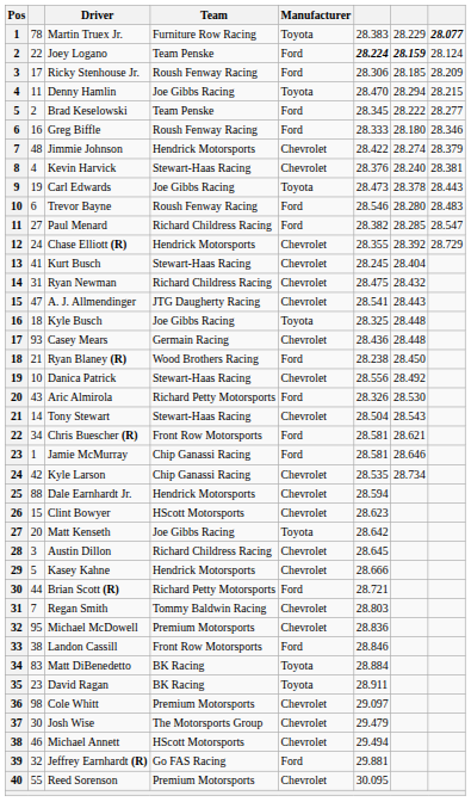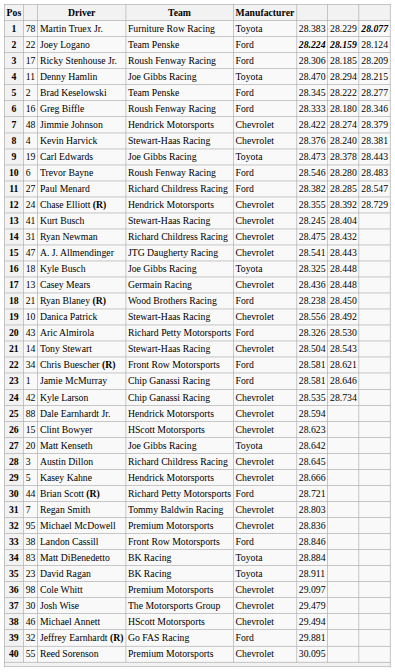 <table class="wikitable" style="font-size:95%">
 <tr>
 <th>Pos</th>
 <th></th>
 <th>Driver</th>
 <th>Team</th>
 <th>Manufacturer</th>
 <th></th>
 <th></th>
 <th></th>
 </tr>
 <tr>
 <th>1</th>
 <td>78</td>
 <td>Martin Truex Jr.</td>
 <td>Furniture Row Racing</td>
 <td>Toyota</td>
 <td>28.383</td>
 <td>28.229</td>
 <td><strong><em>28.077</em></strong></td>
 </tr>
 <tr>
 <th>2</th>
 <td>22</td>
 <td>Joey Logano</td>
 <td>Team Penske</td>
 <td>Ford</td>
 <td><strong><em>28.224</em></strong></td>
 <td><strong><em>28.159</em></strong></td>
 <td>28.124</td>
 </tr>
 <tr>
 <th>3</th>
 <td>17</td>
 <td>Ricky Stenhouse Jr.</td>
 <td>Roush Fenway Racing</td>
 <td>Ford</td>
 <td>28.306</td>
 <td>28.185</td>
 <td>28.209</td>
 </tr>
 <tr>
 <th>4</th>
 <td>11</td>
 <td>Denny Hamlin</td>
 <td>Joe Gibbs Racing</td>
 <td>Toyota</td>
 <td>28.470</td>
 <td>28.294</td>
 <td>28.215</td>
 </tr>
 <tr>
 <th>5</th>
 <td>2</td>
 <td>Brad Keselowski</td>
 <td>Team Penske</td>
 <td>Ford</td>
 <td>28.345</td>
 <td>28.222</td>
 <td>28.277</td>
 </tr>
 <tr>
 <th>6</th>
 <td>16</td>
 <td>Greg Biffle</td>
 <td>Roush Fenway Racing</td>
 <td>Ford</td>
 <td>28.333</td>
 <td>28.180</td>
 <td>28.346</td>
 </tr>
 <tr>
 <th>7</th>
 <td>48</td>
 <td>Jimmie Johnson</td>
 <td>Hendrick Motorsports</td>
 <td>Chevrolet</td>
 <td>28.422</td>
 <td>28.274</td>
 <td>28.379</td>
 </tr>
 <tr>
 <th>8</th>
 <td>4</td>
 <td>Kevin Harvick</td>
 <td>Stewart-Haas Racing</td>
 <td>Chevrolet</td>
 <td>28.376</td>
 <td>28.240</td>
 <td>28.381</td>
 </tr>
 <tr>
 <th>9</th>
 <td>19</td>
 <td>Carl Edwards</td>
 <td>Joe Gibbs Racing</td>
 <td>Toyota</td>
 <td>28.473</td>
 <td>28.378</td>
 <td>28.443</td>
 </tr>
 <tr>
 <th>10</th>
 <td>6</td>
 <td>Trevor Bayne</td>
 <td>Roush Fenway Racing</td>
 <td>Ford</td>
 <td>28.546</td>
 <td>28.280</td>
 <td>28.483</td>
 </tr>
 <tr>
 <th>11</th>
 <td>27</td>
 <td>Paul Menard</td>
 <td>Richard Childress Racing</td>
 <td>Ford</td>
 <td>28.382</td>
 <td>28.285</td>
 <td>28.547</td>
 </tr>
 <tr>
 <th>12</th>
 <td>24</td>
 <td>Chase Elliott <strong>(R)</strong></td>
 <td>Hendrick Motorsports</td>
 <td>Chevrolet</td>
 <td>28.355</td>
 <td>28.392</td>
 <td>28.729</td>
 </tr>
 <tr>
 <th>13</th>
 <td>41</td>
 <td>Kurt Busch</td>
 <td>Stewart-Haas Racing</td>
 <td>Chevrolet</td>
 <td>28.245</td>
 <td>28.404</td>
 <td></td>
 </tr>
 <tr>
 <th>14</th>
 <td>31</td>
 <td>Ryan Newman</td>
 <td>Richard Childress Racing</td>
 <td>Chevrolet</td>
 <td>28.475</td>
 <td>28.432</td>
 <td></td>
 </tr>
 <tr>
 <th>15</th>
 <td>47</td>
 <td>A. J. Allmendinger</td>
 <td>JTG Daugherty Racing</td>
 <td>Chevrolet</td>
 <td>28.541</td>
 <td>28.443</td>
 <td></td>
 </tr>
 <tr>
 <th>16</th>
 <td>18</td>
 <td>Kyle Busch</td>
 <td>Joe Gibbs Racing</td>
 <td>Toyota</td>
 <td>28.325</td>
 <td>28.448</td>
 <td></td>
 </tr>
 <tr>
 <th>17</th>
-<td>93</td>
+<td>13</td>
 <td>Casey Mears</td>
 <td>Germain Racing</td>
 <td>Chevrolet</td>
 <td>28.436</td>
 <td>28.448</td>
 <td></td>
 </tr>
 <tr>
 <th>18</th>
 <td>21</td>
 <td>Ryan Blaney <strong>(R)</strong></td>
 <td>Wood Brothers Racing</td>
 <td>Ford</td>
 <td>28.238</td>
 <td>28.450</td>
 <td></td>
 </tr>
 <tr>
 <th>19</th>
 <td>10</td>
 <td>Danica Patrick</td>
 <td>Stewart-Haas Racing</td>
 <td>Chevrolet</td>
 <td>28.556</td>
 <td>28.492</td>
 <td></td>
 </tr>
 <tr>
 <th>20</th>
 <td>43</td>
 <td>Aric Almirola</td>
 <td>Richard Petty Motorsports</td>
 <td>Ford</td>
 <td>28.326</td>
 <td>28.530</td>
 <td></td>
 </tr>
 <tr>
 <th>21</th>
 <td>14</td>
 <td>Tony Stewart</td>
 <td>Stewart-Haas Racing</td>
 <td>Chevrolet</td>
 <td>28.504</td>
 <td>28.543</td>
 <td></td>
 </tr>
 <tr>
 <th>22</th>
 <td>34</td>
 <td>Chris Buescher <strong>(R)</strong></td>
 <td>Front Row Motorsports</td>
 <td>Ford</td>
 <td>28.581</td>
 <td>28.621</td>
 <td></td>
 </tr>
 <tr>
 <th>23</th>
 <td>1</td>
 <td>Jamie McMurray</td>
 <td>Chip Ganassi Racing</td>
 <td>Ford</td>
 <td>28.581</td>
 <td>28.646</td>
 <td></td>
 </tr>
 <tr>
 <th>24</th>
 <td>42</td>
 <td>Kyle Larson</td>
 <td>Chip Ganassi Racing</td>
 <td>Chevrolet</td>
 <td>28.535</td>
 <td>28.734</td>
 <td></td>
 </tr>
 <tr>
 <th>25</th>
 <td>88</td>
 <td>Dale Earnhardt Jr.</td>
 <td>Hendrick Motorsports</td>
 <td>Chevrolet</td>
 <td>28.594</td>
 <td></td>
 <td></td>
 </tr>
 <tr>
 <th>26</th>
 <td>15</td>
 <td>Clint Bowyer</td>
 <td>HScott Motorsports</td>
 <td>Chevrolet</td>
 <td>28.623</td>
 <td></td>
 <td></td>
 </tr>
 <tr>
 <th>27</th>
 <td>20</td>
 <td>Matt Kenseth</td>
 <td>Joe Gibbs Racing</td>
 <td>Toyota</td>
 <td>28.642</td>
 <td></td>
 <td></td>
 </tr>
 <tr>
 <th>28</th>
 <td>3</td>
 <td>Austin Dillon</td>
 <td>Richard Childress Racing</td>
 <td>Chevrolet</td>
 <td>28.645</td>
 <td></td>
 <td></td>
 </tr>
 <tr>
 <th>29</th>
 <td>5</td>
 <td>Kasey Kahne</td>
 <td>Hendrick Motorsports</td>
 <td>Chevrolet</td>
 <td>28.666</td>
 <td></td>
 <td></td>
 </tr>
 <tr>
 <th>30</th>
 <td>44</td>
 <td>Brian Scott <strong>(R)</strong></td>
 <td>Richard Petty Motorsports</td>
 <td>Ford</td>
 <td>28.721</td>
 <td></td>
 <td></td>
 </tr>
 <tr>
 <th>31</th>
 <td>7</td>
 <td>Regan Smith</td>
 <td>Tommy Baldwin Racing</td>
 <td>Chevrolet</td>
 <td>28.803</td>
 <td></td>
 <td></td>
 </tr>
 <tr>
 <th>32</th>
 <td>95</td>
 <td>Michael McDowell</td>
 <td>Premium Motorsports</td>
 <td>Chevrolet</td>
 <td>28.836</td>
 <td></td>
 <td></td>
 </tr>
 <tr>
 <th>33</th>
 <td>38</td>
 <td>Landon Cassill</td>
 <td>Front Row Motorsports</td>
 <td>Ford</td>
 <td>28.846</td>
 <td></td>
 <td></td>
 </tr>
 <tr>
 <th>34</th>
 <td>83</td>
 <td>Matt DiBenedetto</td>
 <td>BK Racing</td>
 <td>Toyota</td>
 <td>28.884</td>
 <td></td>
 <td></td>
 </tr>
 <tr>
 <th>35</th>
 <td>23</td>
 <td>David Ragan</td>
 <td>BK Racing</td>
 <td>Toyota</td>
 <td>28.911</td>
 <td></td>
 <td></td>
 </tr>
 <tr>
 <th>36</th>
 <td>98</td>
 <td>Cole Whitt</td>
 <td>Premium Motorsports</td>
 <td>Chevrolet</td>
 <td>29.097</td>
 <td></td>
 <td></td>
 </tr>
 <tr>
 <th>37</th>
 <td>30</td>
 <td>Josh Wise</td>
 <td>The Motorsports Group</td>
 <td>Chevrolet</td>
 <td>29.479</td>
 <td></td>
 <td></td>
 </tr>
 <tr>
 <th>38</th>
 <td>46</td>
 <td>Michael Annett</td>
 <td>HScott Motorsports</td>
 <td>Chevrolet</td>
 <td>29.494</td>
 <td></td>
 <td></td>
 </tr>
 <tr>
 <th>39</th>
 <td>32</td>
 <td>Jeffrey Earnhardt <strong>(R)</strong></td>
 <td>Go FAS Racing</td>
 <td>Ford</td>
 <td>29.881</td>
 <td></td>
 <td></td>
 </tr>
 <tr>
 <th>40</th>
 <td>55</td>
 <td>Reed Sorenson</td>
 <td>Premium Motorsports</td>
 <td>Chevrolet</td>
 <td>30.095</td>
 <td></td>
 <td></td>
 </tr>
 <tr>
 <th colspan="8"></th>
 </tr>
 </table>
